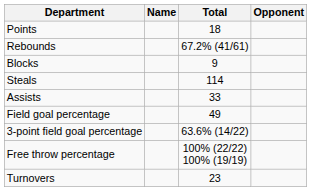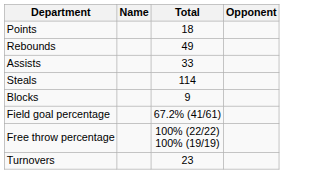 <table class=wikitable>
 <tr>
 <th>Department</th>
 <th>Name</th>
 <th>Total</th>
 <th>Opponent</th>
 </tr>
 <tr>
 <td>Points</td>
 <td></td>
 <td align=center>18</td>
 <td></td>
 </tr>
 <tr>
 <td>Rebounds</td>
 <td></td>
-<td align=center>67.2% (41/61)</td>
+<td align=center>49</td>
+<td></td>
+</tr>
+<tr>
+<td>Assists</td>
+<td></td>
+<td align=center>33</td>
+<td></td>
+</tr>
+<tr>
+<td>Steals</td>
+<td></td>
+<td align=center>114</td>
 <td></td>
 </tr>
 <tr>
 <td>Blocks</td>
 <td></td>
 <td align=center>9</td>
 <td></td>
 </tr>
 <tr>
-<td>Steals</td>
-<td></td>
-<td align=center>114</td>
-<td></td>
-</tr>
-<tr>
-<td>Assists</td>
-<td></td>
-<td align=center>33</td>
-<td></td>
-</tr>
-<tr>
 <td>Field goal percentage</td>
 <td></td>
-<td align=center>49</td>
-<td></td>
-</tr>
-<tr>
-<td>3-point field goal percentage</td>
-<td></td>
-<td align=center>63.6% (14/22)</td>
+<td align=center>67.2% (41/61)</td>
 <td></td>
 </tr>
 <tr>
 <td>Free throw percentage</td>
 <td><br></td>
 <td align=center>100% (22/22)<br>100% (19/19)<br></td>
 <td><br></td>
 </tr>
 <tr>
 <td>Turnovers</td>
 <td></td>
 <td align=center>23</td>
 <td></td>
 </tr>
 </table>
